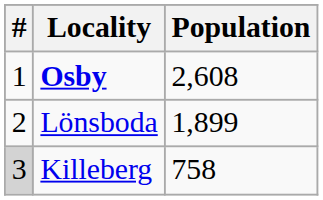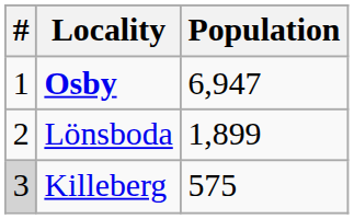 <table class="wikitable">
 <tr>
 <th>#</th>
 <th>Locality</th>
 <th>Population</th>
 </tr>
 <tr>
 <td>1</td>
 <td><strong><a href='#'>Osby</a></strong></td>
-<td>2,608</td>
+<td>6,947</td>
 </tr>
 <tr>
 <td>2</td>
 <td><a href='#'>Lönsboda</a></td>
 <td>1,899</td>
 </tr>
 <tr>
 <td style="background: lightgrey;">3</td>
 <td><a href='#'>Killeberg</a></td>
-<td>758</td>
+<td>575</td>
 </tr>
 </table>
